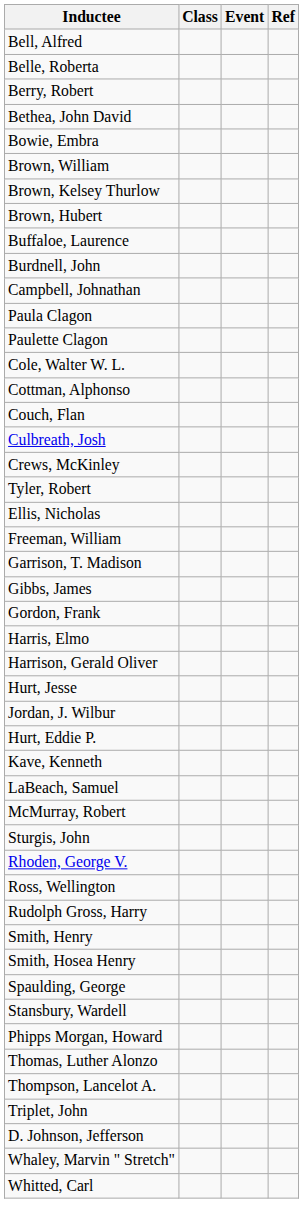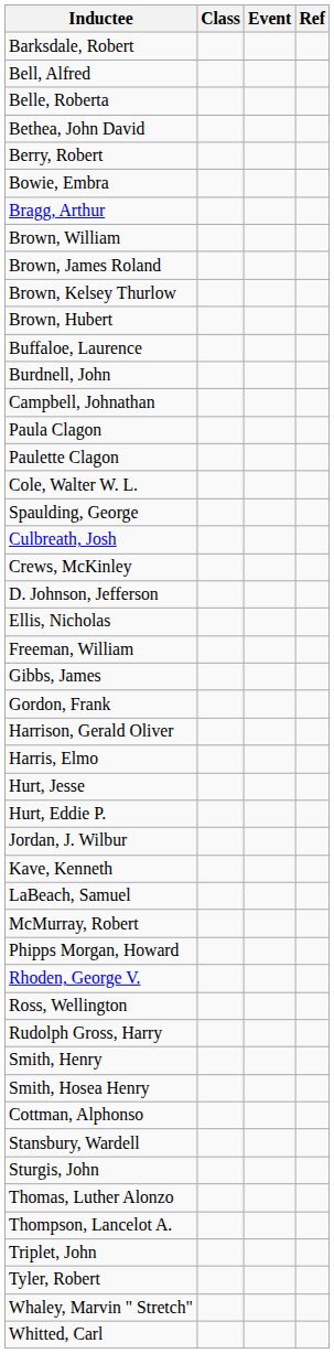 <table class="wikitable sortable">
 <tr>
 <th>Inductee</th>
 <th>Class</th>
 <th>Event</th>
 <th>Ref</th>
+</tr>
+<tr>
+<td>Barksdale, Robert</td>
+<td></td>
+<td></td>
+<td></td>
 </tr>
 <tr>
 <td>Bell, Alfred</td>
 <td></td>
 <td></td>
 <td></td>
 </tr>
 <tr>
 <td>Belle, Roberta</td>
 <td></td>
 <td></td>
 <td></td>
 </tr>
 <tr>
-<td>Berry, Robert</td>
+<td>Bethea, John David</td>
 <td></td>
 <td></td>
 <td></td>
 </tr>
 <tr>
-<td>Bethea, John David</td>
+<td>Berry, Robert</td>
 <td></td>
 <td></td>
 <td></td>
 </tr>
 <tr>
 <td>Bowie, Embra</td>
 <td></td>
 <td></td>
 <td></td>
 </tr>
 <tr>
+<td><a href='#'>Bragg, Arthur</a></td>
+<td></td>
+<td></td>
+<td></td>
+</tr>
+<tr>
 <td>Brown, William</td>
+<td></td>
+<td></td>
+<td></td>
+</tr>
+<tr>
+<td>Brown, James Roland</td>
 <td></td>
 <td></td>
 <td></td>
 </tr>
 <tr>
 <td>Brown, Kelsey Thurlow</td>
 <td></td>
 <td></td>
 <td></td>
 </tr>
 <tr>
 <td>Brown, Hubert</td>
 <td></td>
 <td></td>
 <td></td>
 </tr>
 <tr>
 <td>Buffaloe, Laurence</td>
 <td></td>
 <td></td>
 <td></td>
 </tr>
 <tr>
 <td>Burdnell, John</td>
 <td></td>
 <td></td>
 <td></td>
 </tr>
 <tr>
 <td>Campbell, Johnathan</td>
 <td></td>
 <td></td>
 <td></td>
 </tr>
 <tr>
 <td>Paula Clagon</td>
 <td></td>
 <td></td>
 <td></td>
 </tr>
 <tr>
 <td>Paulette Clagon</td>
 <td></td>
 <td></td>
 <td></td>
 </tr>
 <tr>
 <td>Cole, Walter W. L.</td>
 <td></td>
 <td></td>
 <td></td>
 </tr>
 <tr>
-<td>Cottman, Alphonso</td>
-<td></td>
-<td></td>
-<td></td>
-</tr>
-<tr>
-<td>Couch, Flan</td>
+<td>Spaulding, George</td>
 <td></td>
 <td></td>
 <td></td>
 </tr>
 <tr>
 <td><a href='#'>Culbreath, Josh</a></td>
 <td></td>
 <td></td>
 <td></td>
 </tr>
 <tr>
 <td>Crews, McKinley</td>
 <td></td>
 <td></td>
 <td></td>
 </tr>
 <tr>
-<td>Tyler, Robert</td>
+<td>D. Johnson, Jefferson</td>
 <td></td>
 <td></td>
 <td></td>
 </tr>
 <tr>
 <td>Ellis, Nicholas</td>
 <td></td>
 <td></td>
 <td></td>
 </tr>
 <tr>
 <td>Freeman, William</td>
 <td></td>
 <td></td>
 <td></td>
 </tr>
 <tr>
-<td>Garrison, T. Madison</td>
-<td></td>
-<td></td>
-<td></td>
-</tr>
-<tr>
 <td>Gibbs, James</td>
 <td></td>
 <td></td>
 <td></td>
 </tr>
 <tr>
 <td>Gordon, Frank</td>
 <td></td>
 <td></td>
 <td></td>
 </tr>
 <tr>
-<td>Harris, Elmo</td>
+<td>Harrison, Gerald Oliver</td>
 <td></td>
 <td></td>
 <td></td>
 </tr>
 <tr>
-<td>Harrison, Gerald Oliver</td>
+<td>Harris, Elmo</td>
 <td></td>
 <td></td>
 <td></td>
 </tr>
 <tr>
 <td>Hurt, Jesse</td>
 <td></td>
 <td></td>
 <td></td>
 </tr>
 <tr>
-<td>Jordan, J. Wilbur</td>
+<td>Hurt, Eddie P.</td>
 <td></td>
 <td></td>
 <td></td>
 </tr>
 <tr>
-<td>Hurt, Eddie P.</td>
+<td>Jordan, J. Wilbur</td>
 <td></td>
 <td></td>
 <td></td>
 </tr>
 <tr>
 <td>Kave, Kenneth</td>
 <td></td>
 <td></td>
 <td></td>
 </tr>
 <tr>
 <td>LaBeach, Samuel</td>
 <td></td>
 <td></td>
 <td></td>
 </tr>
 <tr>
 <td>McMurray, Robert</td>
 <td></td>
 <td></td>
 <td></td>
 </tr>
 <tr>
-<td>Sturgis, John</td>
+<td>Phipps Morgan, Howard</td>
 <td></td>
 <td></td>
 <td></td>
 </tr>
 <tr>
 <td><a href='#'>Rhoden, George V.</a></td>
 <td></td>
 <td></td>
 <td></td>
 </tr>
 <tr>
 <td>Ross, Wellington</td>
 <td></td>
 <td></td>
 <td></td>
 </tr>
 <tr>
 <td>Rudolph Gross, Harry</td>
 <td></td>
 <td></td>
 <td></td>
 </tr>
 <tr>
 <td>Smith, Henry</td>
 <td></td>
 <td></td>
 <td></td>
 </tr>
 <tr>
 <td>Smith, Hosea Henry</td>
 <td></td>
 <td></td>
 <td></td>
 </tr>
 <tr>
-<td>Spaulding, George</td>
+<td>Cottman, Alphonso</td>
 <td></td>
 <td></td>
 <td></td>
 </tr>
 <tr>
 <td>Stansbury, Wardell</td>
 <td></td>
 <td></td>
 <td></td>
 </tr>
 <tr>
-<td>Phipps Morgan, Howard</td>
+<td>Sturgis, John</td>
 <td></td>
 <td></td>
 <td></td>
 </tr>
 <tr>
 <td>Thomas, Luther Alonzo</td>
 <td></td>
 <td></td>
 <td></td>
 </tr>
 <tr>
 <td>Thompson, Lancelot A.</td>
 <td></td>
 <td></td>
 <td></td>
 </tr>
 <tr>
 <td>Triplet, John</td>
 <td></td>
 <td></td>
 <td></td>
 </tr>
 <tr>
-<td>D. Johnson, Jefferson</td>
+<td>Tyler, Robert</td>
 <td></td>
 <td></td>
 <td></td>
 </tr>
 <tr>
 <td>Whaley, Marvin " Stretch"</td>
 <td></td>
 <td></td>
 <td></td>
 </tr>
 <tr>
 <td>Whitted, Carl</td>
 <td></td>
 <td></td>
 <td></td>
 </tr>
 </table>
